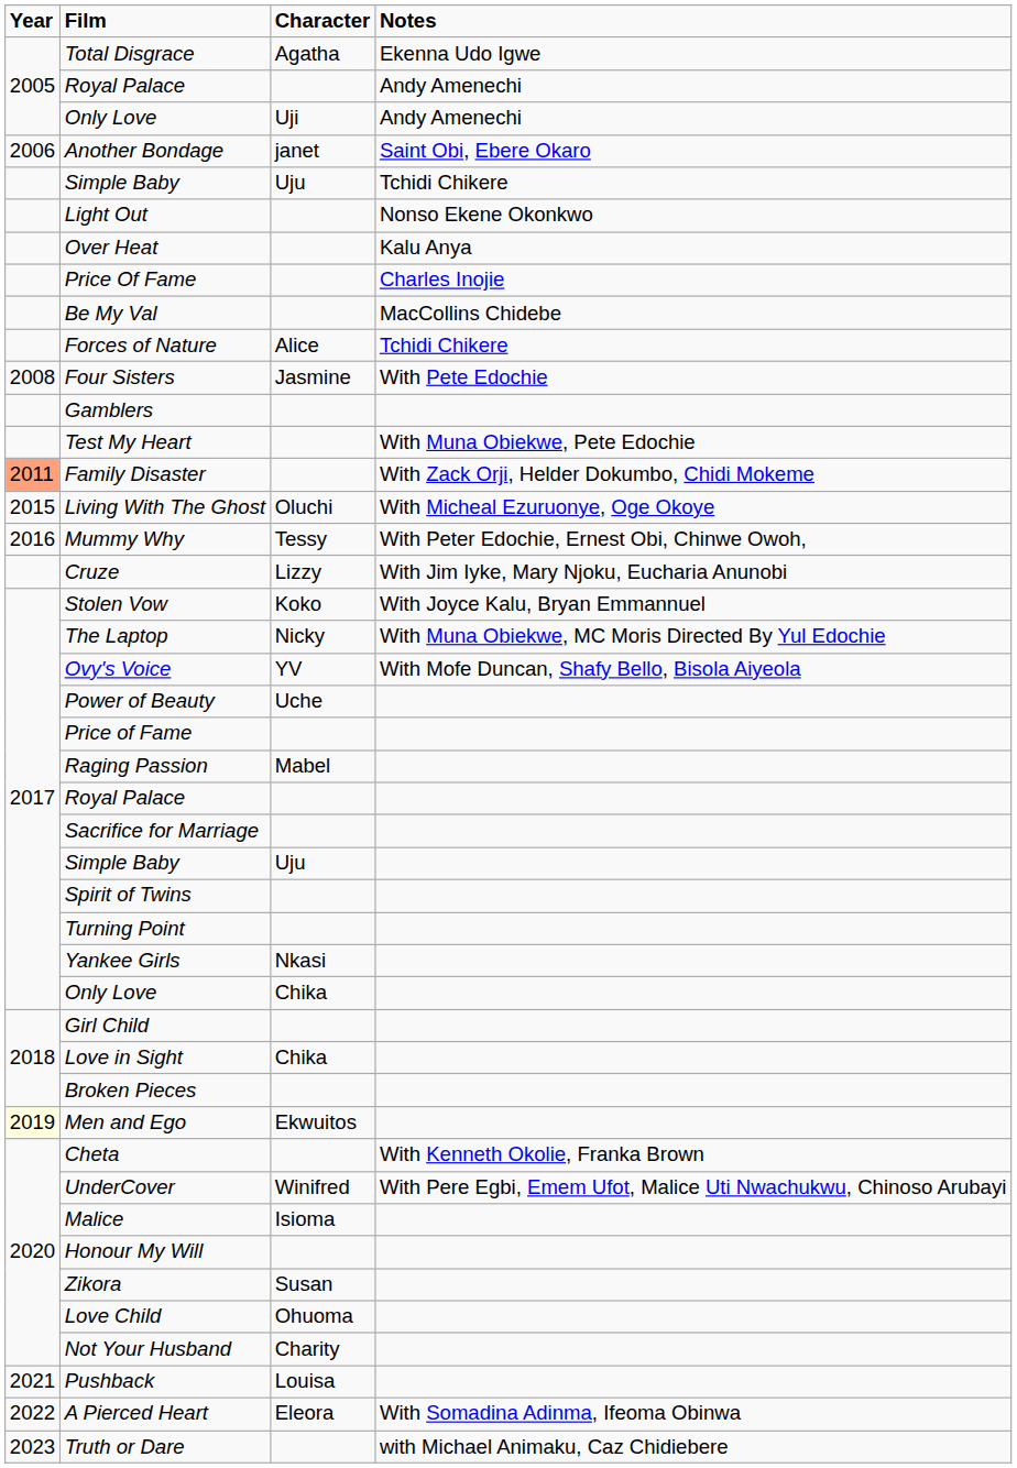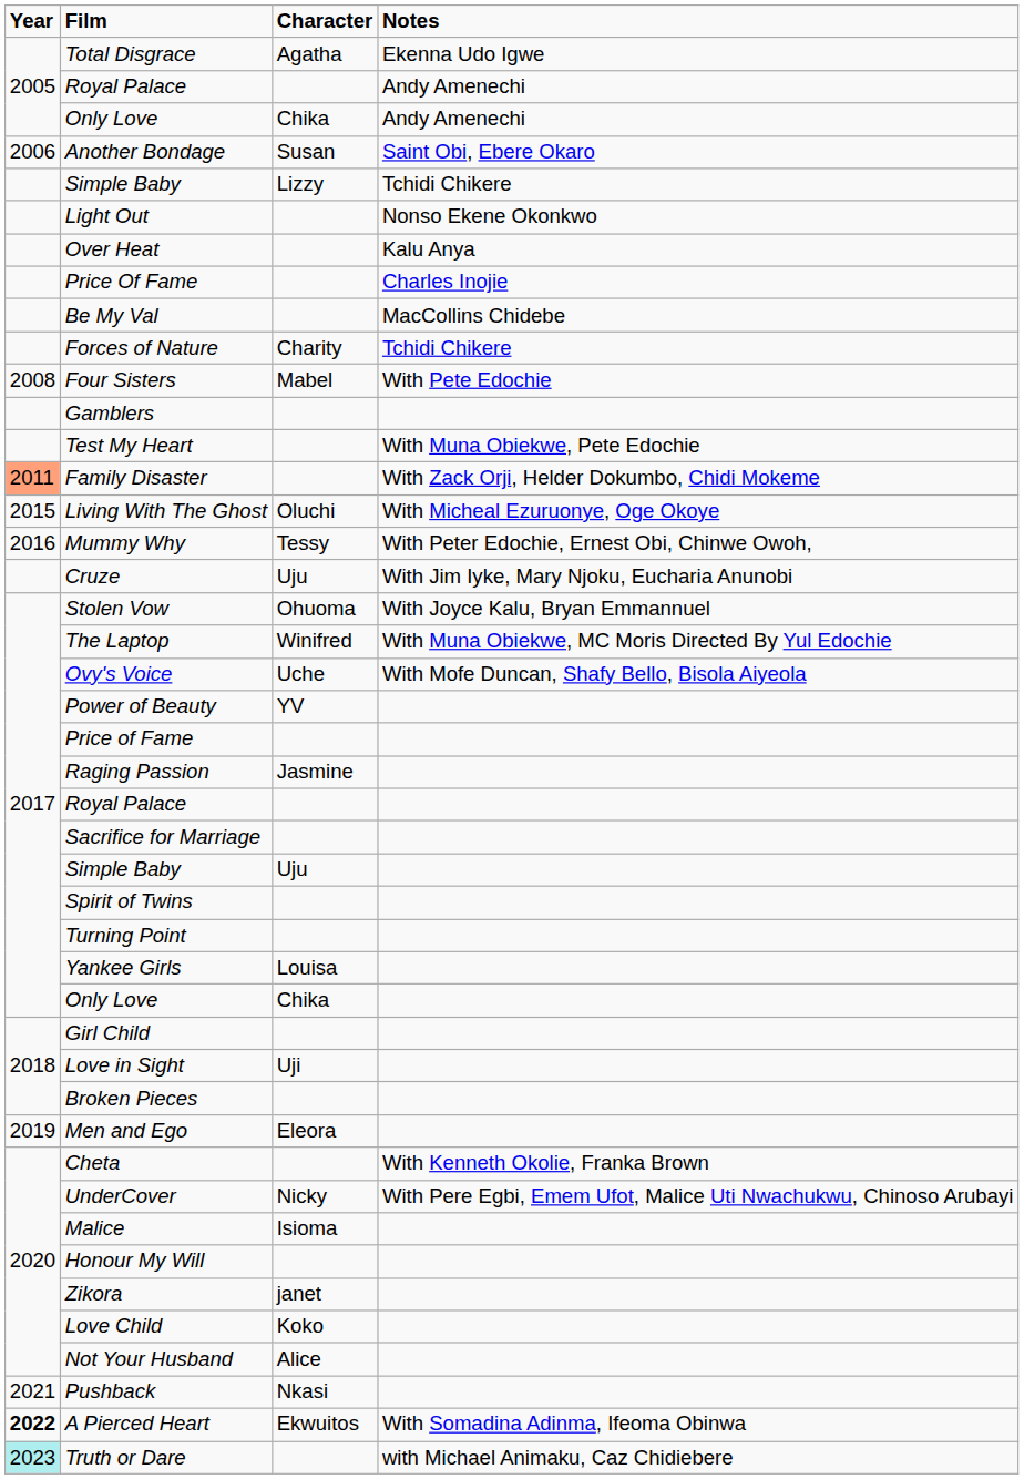 <table class="wikitable">
 <tr>
 <td><strong>Year</strong></td>
 <td><strong>Film</strong></td>
 <td><strong>Character</strong></td>
 <td><strong>Notes</strong></td>
 </tr>
 <tr>
 <td rowspan="3">2005</td>
 <td><em>Total Disgrace</em></td>
 <td>Agatha</td>
 <td>Ekenna Udo Igwe</td>
 </tr>
 <tr>
 <td><em>Royal Palace</em></td>
 <td></td>
 <td>Andy Amenechi</td>
 </tr>
 <tr>
 <td><em>Only Love</em></td>
-<td>Uji</td>
+<td>Chika</td>
 <td>Andy Amenechi</td>
 </tr>
 <tr>
 <td>2006</td>
 <td><em>Another Bondage</em></td>
-<td>janet</td>
+<td>Susan</td>
 <td><a href='#'>Saint Obi</a>, <a href='#'>Ebere Okaro</a></td>
 </tr>
 <tr>
 <td></td>
 <td><em>Simple Baby</em></td>
-<td>Uju</td>
+<td>Lizzy</td>
 <td>Tchidi Chikere</td>
 </tr>
 <tr>
 <td></td>
 <td><em>Light Out</em></td>
 <td></td>
 <td>Nonso Ekene Okonkwo</td>
 </tr>
 <tr>
 <td></td>
 <td><em>Over Heat</em></td>
 <td></td>
 <td>Kalu Anya</td>
 </tr>
 <tr>
 <td></td>
 <td><em>Price Of Fame</em></td>
 <td></td>
 <td><a href='#'>Charles Inojie</a></td>
 </tr>
 <tr>
 <td></td>
 <td><em>Be My Val</em></td>
 <td></td>
 <td>MacCollins Chidebe</td>
 </tr>
 <tr>
 <td></td>
 <td><em>Forces of Nature</em></td>
-<td>Alice</td>
+<td>Charity</td>
 <td><a href='#'>Tchidi Chikere</a></td>
 </tr>
 <tr>
 <td>2008</td>
 <td><em>Four Sisters</em></td>
-<td>Jasmine</td>
+<td>Mabel</td>
 <td>With <a href='#'>Pete Edochie</a></td>
 </tr>
 <tr>
 <td></td>
 <td><em>Gamblers</em></td>
 <td></td>
 <td></td>
 </tr>
 <tr>
 <td></td>
 <td><em>Test My Heart</em></td>
 <td></td>
 <td>With <a href='#'>Muna Obiekwe</a>, Pete Edochie</td>
 </tr>
 <tr>
 <td style="background: lightsalmon;">2011</td>
 <td><em>Family Disaster</em></td>
 <td></td>
 <td>With <a href='#'>Zack Orji</a>, Helder Dokumbo, <a href='#'>Chidi Mokeme</a></td>
 </tr>
 <tr>
 <td>2015</td>
 <td><em>Living With The Ghost</em></td>
 <td>Oluchi</td>
 <td>With <a href='#'>Micheal Ezuruonye</a>, <a href='#'>Oge Okoye</a></td>
 </tr>
 <tr>
 <td>2016</td>
 <td><em>Mummy Why</em></td>
 <td>Tessy</td>
 <td>With Peter Edochie, Ernest Obi, Chinwe Owoh,</td>
 </tr>
 <tr>
 <td></td>
 <td><em>Cruze</em></td>
-<td>Lizzy</td>
+<td>Uju</td>
 <td>With Jim Iyke, Mary Njoku, Eucharia Anunobi</td>
 </tr>
 <tr>
 <td rowspan="13">2017</td>
 <td><em>Stolen Vow</em></td>
-<td>Koko</td>
+<td>Ohuoma</td>
 <td>With Joyce Kalu, Bryan Emmannuel</td>
 </tr>
 <tr>
 <td><em>The Laptop</em></td>
-<td>Nicky</td>
+<td>Winifred</td>
 <td>With <a href='#'>Muna Obiekwe</a>, MC Moris Directed By <a href='#'>Yul Edochie</a></td>
 </tr>
 <tr>
 <td><em><a href='#'>Ovy's Voice</a></em></td>
-<td>YV</td>
+<td>Uche</td>
 <td>With Mofe Duncan, <a href='#'>Shafy Bello</a>, <a href='#'>Bisola Aiyeola</a></td>
 </tr>
 <tr>
 <td><em>Power of Beauty</em></td>
-<td>Uche</td>
+<td>YV</td>
 <td></td>
 </tr>
 <tr>
 <td><em>Price of Fame</em></td>
 <td></td>
 <td></td>
 </tr>
 <tr>
 <td><em>Raging Passion</em></td>
-<td>Mabel</td>
+<td>Jasmine</td>
 <td></td>
 </tr>
 <tr>
 <td><em>Royal Palace</em></td>
 <td></td>
 <td></td>
 </tr>
 <tr>
 <td><em>Sacrifice for Marriage</em></td>
 <td></td>
 <td></td>
 </tr>
 <tr>
 <td><em>Simple Baby</em></td>
 <td>Uju</td>
 <td></td>
 </tr>
 <tr>
 <td><em>Spirit of Twins</em></td>
 <td></td>
 <td></td>
 </tr>
 <tr>
 <td><em>Turning Point</em></td>
 <td></td>
 <td></td>
 </tr>
 <tr>
 <td><em>Yankee Girls</em></td>
-<td>Nkasi</td>
+<td>Louisa</td>
 <td></td>
 </tr>
 <tr>
 <td><em>Only Love</em></td>
 <td>Chika</td>
 <td></td>
 </tr>
 <tr>
 <td rowspan="3">2018</td>
 <td><em>Girl Child</em></td>
 <td></td>
 <td></td>
 </tr>
 <tr>
 <td><em>Love in Sight</em></td>
-<td>Chika</td>
+<td>Uji</td>
 <td></td>
 </tr>
 <tr>
 <td><em>Broken Pieces</em></td>
 <td></td>
 <td></td>
 </tr>
 <tr>
-<td style="background: lightyellow;">2019</td>
+<td>2019</td>
 <td><em>Men and Ego</em></td>
-<td>Ekwuitos</td>
+<td>Eleora</td>
 <td></td>
 </tr>
 <tr>
 <td rowspan="7">2020</td>
 <td><em>Cheta</em></td>
 <td></td>
 <td>With <a href='#'>Kenneth Okolie</a>, Franka Brown</td>
 </tr>
 <tr>
 <td><em>UnderCover</em></td>
-<td>Winifred</td>
+<td>Nicky</td>
 <td>With Pere Egbi, <a href='#'>Emem Ufot</a>, Malice <a href='#'>Uti Nwachukwu</a>, Chinoso Arubayi</td>
 </tr>
 <tr>
 <td><em>Malice</em></td>
 <td>Isioma</td>
 <td></td>
 </tr>
 <tr>
 <td><em>Honour My Will</em></td>
 <td></td>
 <td></td>
 </tr>
 <tr>
 <td><em>Zikora</em></td>
-<td>Susan</td>
+<td>janet</td>
 <td></td>
 </tr>
 <tr>
 <td><em>Love Child</em></td>
-<td>Ohuoma</td>
+<td>Koko</td>
 <td></td>
 </tr>
 <tr>
 <td><em>Not Your Husband</em></td>
-<td>Charity</td>
+<td>Alice</td>
 <td></td>
 </tr>
 <tr>
 <td>2021</td>
 <td><em>Pushback</em></td>
-<td>Louisa</td>
+<td>Nkasi</td>
 <td></td>
 </tr>
 <tr>
-<td>2022</td>
+<td><strong>2022</strong></td>
 <td><em>A Pierced Heart</em></td>
-<td>Eleora</td>
+<td>Ekwuitos</td>
 <td>With <a href='#'>Somadina Adinma</a>, Ifeoma Obinwa</td>
 </tr>
 <tr>
-<td>2023</td>
+<td style="background: paleturquoise;">2023</td>
 <td><em>Truth or Dare</em></td>
 <td></td>
 <td>with Michael Animaku, Caz Chidiebere</td>
 </tr>
 </table>
